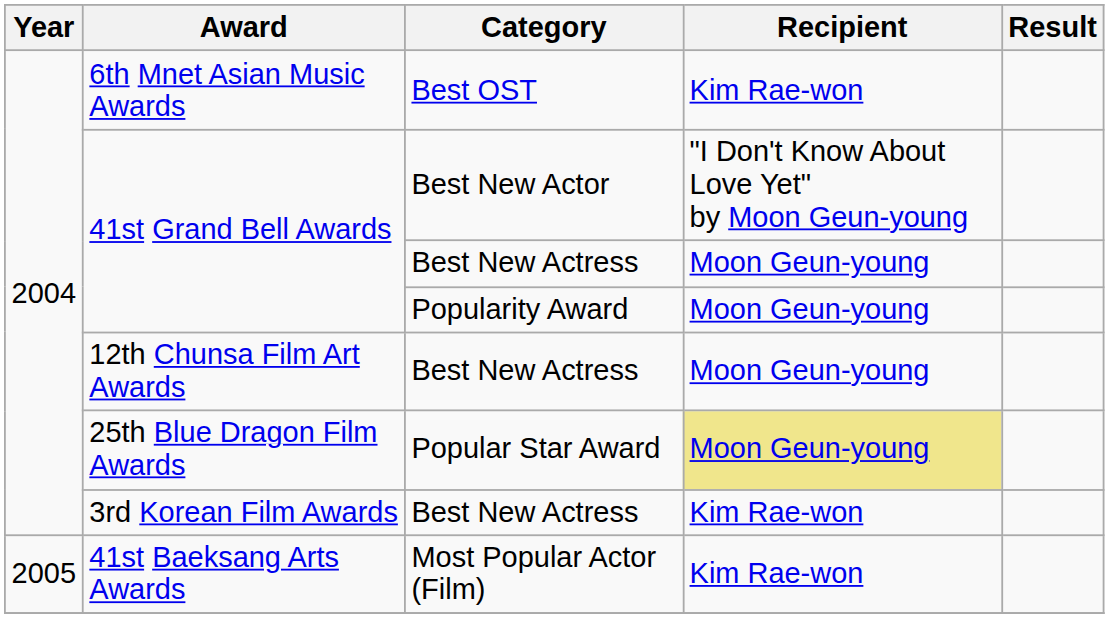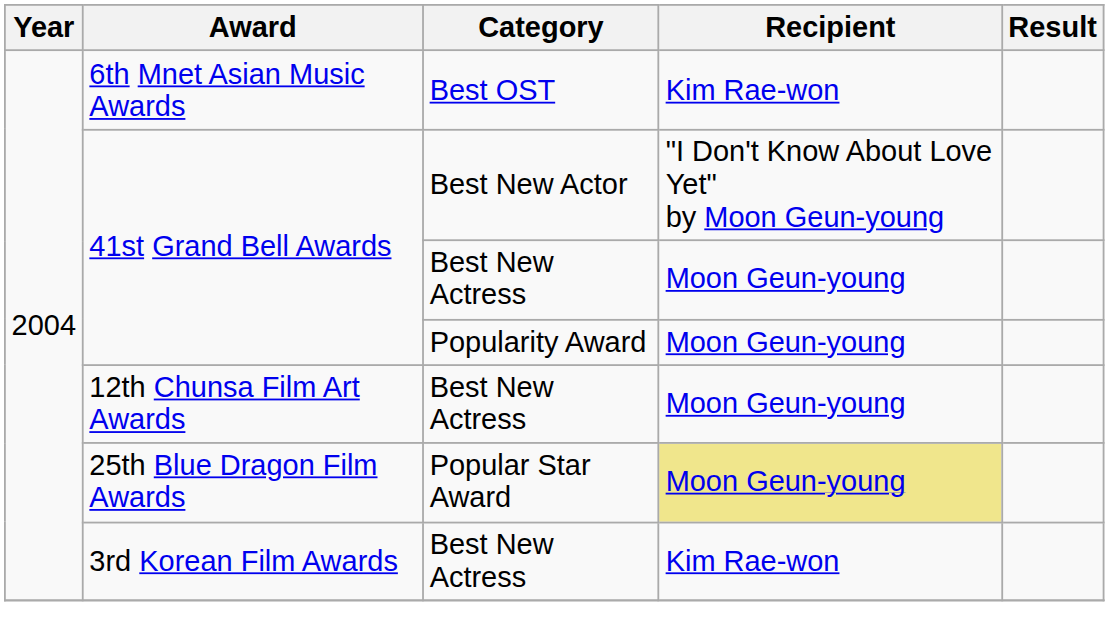 <table class="wikitable">
 <tr>
 <th>Year</th>
 <th>Award</th>
 <th>Category</th>
 <th>Recipient</th>
 <th>Result</th>
 </tr>
 <tr>
 <td rowspan=7>2004</td>
 <td><a href='#'>6th</a> <a href='#'>Mnet Asian Music Awards</a></td>
 <td><a href='#'>Best OST</a></td>
 <td><a href='#'>Kim Rae-won</a></td>
 <td></td>
 </tr>
 <tr>
 <td rowspan=3><a href='#'>41st</a> <a href='#'>Grand Bell Awards</a></td>
 <td>Best New Actor</td>
 <td>"I Don't Know About Love Yet" <br> by <a href='#'>Moon Geun-young</a></td>
 <td></td>
 </tr>
 <tr>
 <td>Best New Actress</td>
 <td><a href='#'>Moon Geun-young</a></td>
 <td></td>
 </tr>
 <tr>
 <td>Popularity Award</td>
 <td><a href='#'>Moon Geun-young</a></td>
 <td></td>
 </tr>
 <tr>
 <td>12th <a href='#'>Chunsa Film Art Awards</a></td>
 <td>Best New Actress</td>
 <td><a href='#'>Moon Geun-young</a></td>
 <td></td>
 </tr>
 <tr>
 <td>25th <a href='#'>Blue Dragon Film Awards</a></td>
 <td>Popular Star Award</td>
 <td style="background: khaki;"><a href='#'>Moon Geun-young</a></td>
 <td></td>
 </tr>
 <tr>
 <td>3rd <a href='#'>Korean Film Awards</a></td>
 <td>Best New Actress</td>
 <td><a href='#'>Kim Rae-won</a></td>
 <td></td>
 </tr>
 <tr>
-<td>2005</td>
-<td><a href='#'>41st</a> <a href='#'>Baeksang Arts Awards</a></td>
-<td>Most Popular Actor (Film)</td>
-<td><a href='#'>Kim Rae-won</a></td>
-<td></td>
-</tr>
-<tr>
 </tr>
 </table>
